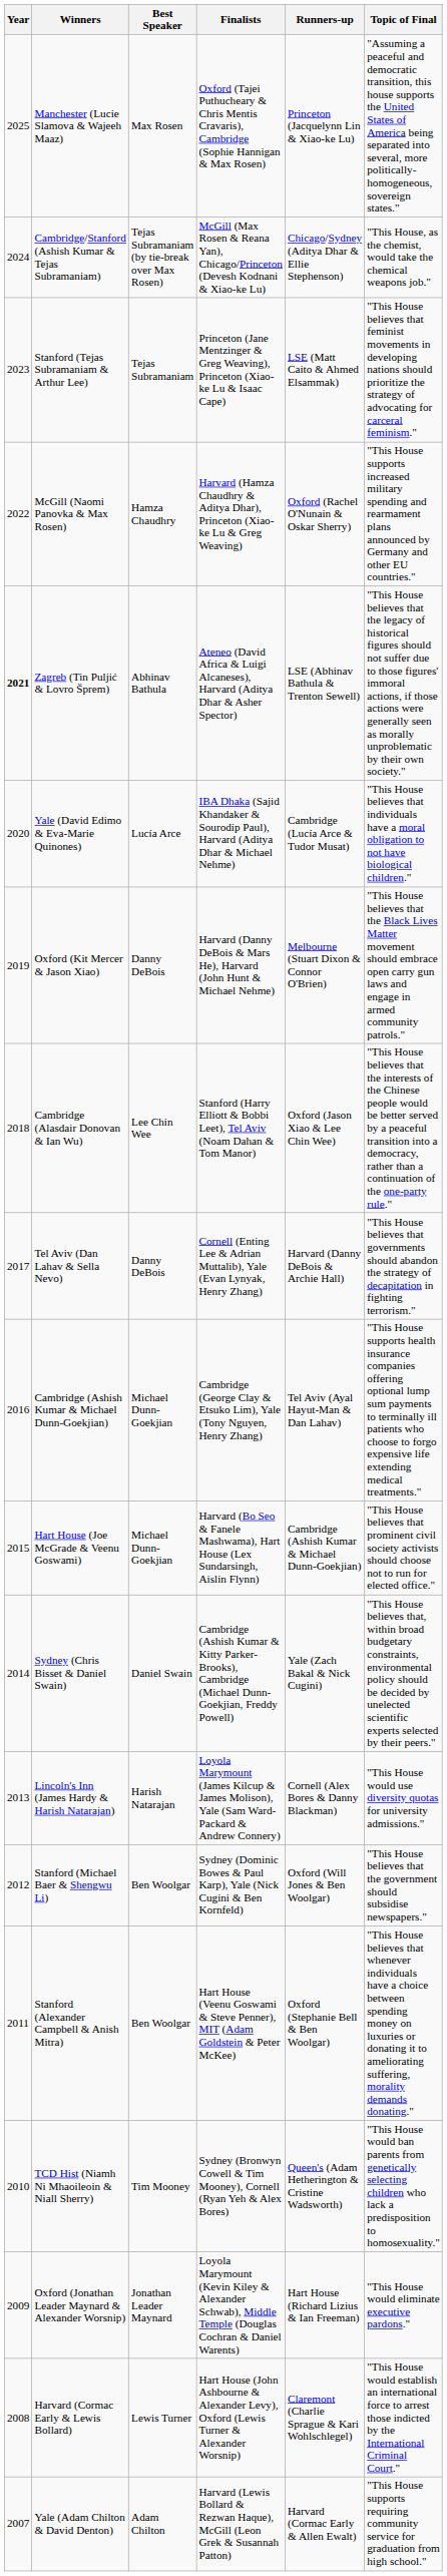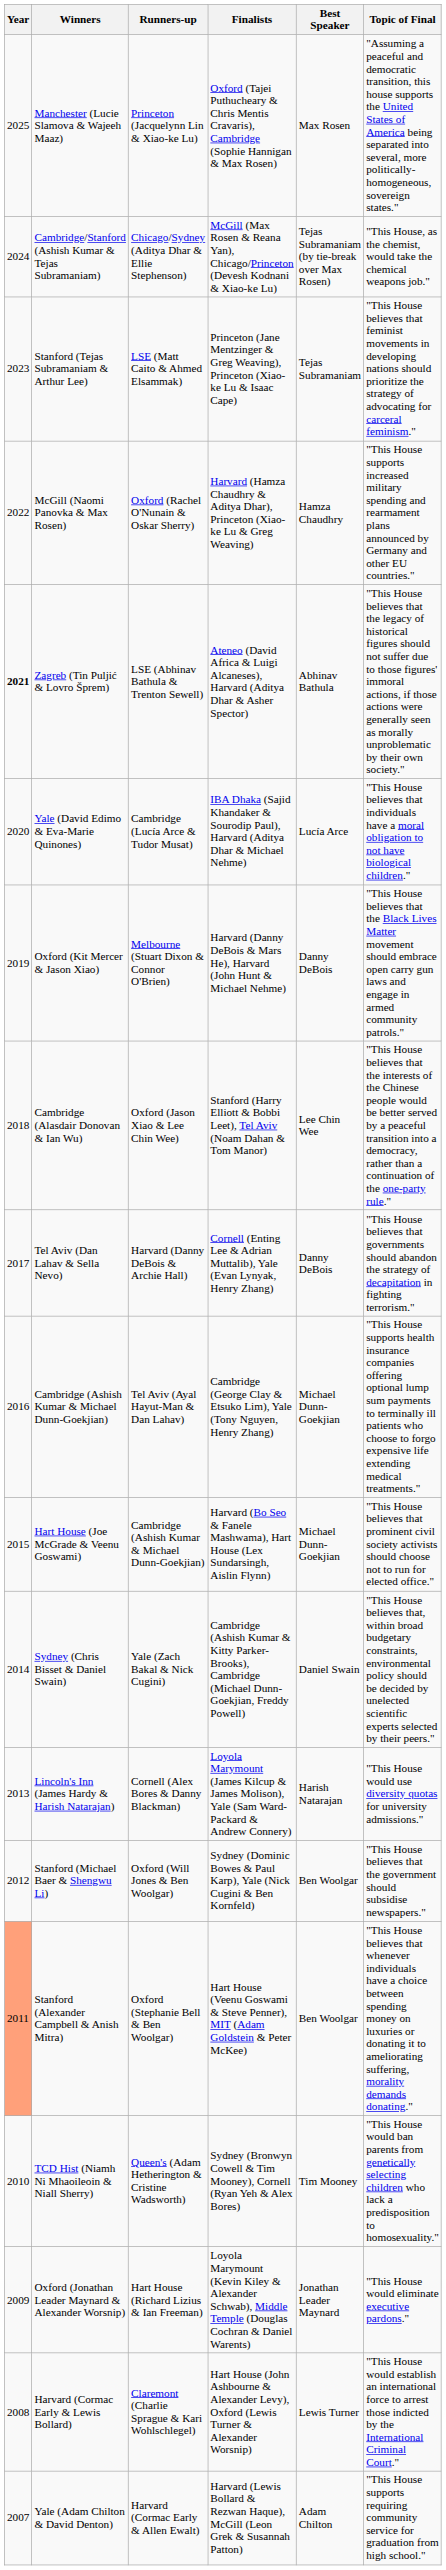 <table class="wikitable sortable">
 <tr>
 <th>Year</th>
 <th>Winners</th>
+<th>Runners-up</th>
+<th>Finalists</th>
 <th>Best Speaker</th>
-<th>Finalists</th>
-<th>Runners-up</th>
 <th>Topic of Final</th>
 </tr>
 <tr>
 <td>2025</td>
 <td><a href='#'>Manchester</a> (Lucie Slamova & Wajeeh Maaz)</td>
+<td><a href='#'>Princeton</a> (Jacquelynn Lin & Xiao-ke Lu)</td>
+<td><a href='#'>Oxford</a> (Tajei Puthucheary & Chris Mentis Cravaris), <a href='#'>Cambridge</a> (Sophie Hannigan & Max Rosen)</td>
 <td>Max Rosen</td>
-<td><a href='#'>Oxford</a> (Tajei Puthucheary & Chris Mentis Cravaris), <a href='#'>Cambridge</a> (Sophie Hannigan & Max Rosen)</td>
-<td><a href='#'>Princeton</a> (Jacquelynn Lin & Xiao-ke Lu)</td>
 <td>"Assuming a peaceful and democratic transition, this house supports the <a href='#'>United States of America</a> being separated into several, more politically-homogeneous, sovereign states."</td>
 </tr>
 <tr>
 <td>2024</td>
 <td><a href='#'>Cambridge</a>/<a href='#'>Stanford</a> (Ashish Kumar & Tejas Subramaniam)</td>
+<td><a href='#'>Chicago</a>/<a href='#'>Sydney</a> (Aditya Dhar & Ellie Stephenson)</td>
+<td><a href='#'>McGill</a> (Max Rosen & Reana Yan), Chicago/<a href='#'>Princeton</a> (Devesh Kodnani & Xiao-ke Lu)</td>
 <td>Tejas Subramaniam (by tie-break over Max Rosen)</td>
-<td><a href='#'>McGill</a> (Max Rosen & Reana Yan), Chicago/<a href='#'>Princeton</a> (Devesh Kodnani & Xiao-ke Lu)</td>
-<td><a href='#'>Chicago</a>/<a href='#'>Sydney</a> (Aditya Dhar & Ellie Stephenson)</td>
 <td>"This House, as the chemist, would take the chemical weapons job." </td>
 </tr>
 <tr>
 <td>2023</td>
 <td>Stanford (Tejas Subramaniam & Arthur Lee)</td>
+<td><a href='#'>LSE</a> (Matt Caito & Ahmed Elsammak)</td>
+<td>Princeton (Jane Mentzinger & Greg Weaving), Princeton (Xiao-ke Lu & Isaac Cape)</td>
 <td>Tejas Subramaniam</td>
-<td>Princeton (Jane Mentzinger & Greg Weaving), Princeton (Xiao-ke Lu & Isaac Cape)</td>
-<td><a href='#'>LSE</a> (Matt Caito & Ahmed Elsammak)</td>
 <td>"This House believes that feminist movements in developing nations should prioritize the strategy of advocating for <a href='#'>carceral feminism</a>."</td>
 </tr>
 <tr>
 <td>2022</td>
 <td>McGill (Naomi Panovka & Max Rosen)</td>
+<td><a href='#'>Oxford</a> (Rachel O'Nunain & Oskar Sherry)</td>
+<td><a href='#'>Harvard</a> (Hamza Chaudhry & Aditya Dhar), Princeton (Xiao-ke Lu & Greg Weaving)</td>
 <td>Hamza Chaudhry</td>
-<td><a href='#'>Harvard</a> (Hamza Chaudhry & Aditya Dhar), Princeton (Xiao-ke Lu & Greg Weaving)</td>
-<td><a href='#'>Oxford</a> (Rachel O'Nunain & Oskar Sherry)</td>
 <td>"This House supports increased military spending and rearmament plans announced by Germany and other EU countries."</td>
 </tr>
 <tr>
 <td><strong>2021</strong></td>
 <td><a href='#'>Zagreb</a> (Tin Puljić & Lovro Šprem)</td>
+<td>LSE (Abhinav Bathula & Trenton Sewell)</td>
+<td><a href='#'>Ateneo</a> (David Africa & Luigi Alcaneses), Harvard (Aditya Dhar & Asher Spector)</td>
 <td>Abhinav Bathula</td>
-<td><a href='#'>Ateneo</a> (David Africa & Luigi Alcaneses), Harvard (Aditya Dhar & Asher Spector)</td>
-<td>LSE (Abhinav Bathula & Trenton Sewell)</td>
 <td>"This House believes that the legacy of historical figures should not suffer due to those figures' immoral actions, if those actions were generally seen as morally unproblematic by their own society."</td>
 </tr>
 <tr>
 <td>2020</td>
 <td><a href='#'>Yale</a> (David Edimo & Eva-Marie Quinones)</td>
+<td>Cambridge (Lucía Arce & Tudor Musat)</td>
+<td><a href='#'>IBA Dhaka</a> (Sajid Khandaker & Sourodip Paul), Harvard (Aditya Dhar & Michael Nehme)</td>
 <td>Lucía Arce</td>
-<td><a href='#'>IBA Dhaka</a> (Sajid Khandaker & Sourodip Paul), Harvard (Aditya Dhar & Michael Nehme)</td>
-<td>Cambridge (Lucía Arce & Tudor Musat)</td>
 <td>"This House believes that individuals have a <a href='#'>moral obligation to not have biological children</a>."</td>
 </tr>
 <tr>
 <td>2019</td>
 <td>Oxford (Kit Mercer & Jason Xiao)</td>
+<td><a href='#'>Melbourne</a> (Stuart Dixon & Connor O'Brien)</td>
+<td>Harvard (Danny DeBois & Mars He), Harvard (John Hunt & Michael Nehme)</td>
 <td>Danny DeBois</td>
-<td>Harvard (Danny DeBois & Mars He), Harvard (John Hunt & Michael Nehme)</td>
-<td><a href='#'>Melbourne</a> (Stuart Dixon & Connor O'Brien)</td>
 <td>"This House believes that the <a href='#'>Black Lives Matter</a> movement should embrace open carry gun laws and engage in armed community patrols."</td>
 </tr>
 <tr>
 <td>2018</td>
 <td>Cambridge (Alasdair Donovan & Ian Wu)</td>
+<td>Oxford (Jason Xiao & Lee Chin Wee)</td>
+<td>Stanford (Harry Elliott & Bobbi Leet), <a href='#'>Tel Aviv</a> (Noam Dahan & Tom Manor)</td>
 <td>Lee Chin Wee</td>
-<td>Stanford (Harry Elliott & Bobbi Leet), <a href='#'>Tel Aviv</a> (Noam Dahan & Tom Manor)</td>
-<td>Oxford (Jason Xiao & Lee Chin Wee)</td>
 <td>"This House believes that the interests of the Chinese people would be better served by a peaceful transition into a democracy, rather than a continuation of the <a href='#'>one-party rule</a>."</td>
 </tr>
 <tr>
 <td>2017</td>
 <td>Tel Aviv (Dan Lahav & Sella Nevo)</td>
+<td>Harvard (Danny DeBois & Archie Hall)</td>
+<td><a href='#'>Cornell</a> (Enting Lee & Adrian Muttalib), Yale (Evan Lynyak, Henry Zhang)</td>
 <td>Danny DeBois</td>
-<td><a href='#'>Cornell</a> (Enting Lee & Adrian Muttalib), Yale (Evan Lynyak, Henry Zhang)</td>
-<td>Harvard (Danny DeBois & Archie Hall)</td>
 <td>"This House believes that governments should abandon the strategy of <a href='#'>decapitation</a> in fighting terrorism."</td>
 </tr>
 <tr>
 <td>2016</td>
 <td>Cambridge (Ashish Kumar & Michael Dunn-Goekjian)</td>
+<td>Tel Aviv (Ayal Hayut-Man & Dan Lahav)</td>
+<td>Cambridge (George Clay & Etsuko Lim), Yale (Tony Nguyen, Henry Zhang)</td>
 <td>Michael Dunn-Goekjian</td>
-<td>Cambridge (George Clay & Etsuko Lim), Yale (Tony Nguyen, Henry Zhang)</td>
-<td>Tel Aviv (Ayal Hayut-Man & Dan Lahav)</td>
 <td>"This House supports health insurance companies offering optional lump sum payments to terminally ill patients who choose to forgo expensive life extending medical treatments."</td>
 </tr>
 <tr>
 <td>2015</td>
 <td><a href='#'>Hart House</a> (Joe McGrade & Veenu Goswami)</td>
+<td>Cambridge (Ashish Kumar & Michael Dunn-Goekjian)</td>
+<td>Harvard (<a href='#'>Bo Seo</a> & Fanele Mashwama), Hart House (Lex Sundarsingh, Aislin Flynn)</td>
 <td>Michael Dunn-Goekjian</td>
-<td>Harvard (<a href='#'>Bo Seo</a> & Fanele Mashwama), Hart House (Lex Sundarsingh, Aislin Flynn)</td>
-<td>Cambridge (Ashish Kumar & Michael Dunn-Goekjian)</td>
 <td>"This House believes that prominent civil society activists should choose not to run for elected office."</td>
 </tr>
 <tr>
 <td>2014</td>
 <td><a href='#'>Sydney</a> (Chris Bisset & Daniel Swain)</td>
+<td>Yale (Zach Bakal & Nick Cugini)</td>
+<td>Cambridge (Ashish Kumar & Kitty Parker-Brooks), Cambridge (Michael Dunn-Goekjian, Freddy Powell)</td>
 <td>Daniel Swain</td>
-<td>Cambridge (Ashish Kumar & Kitty Parker-Brooks), Cambridge (Michael Dunn-Goekjian, Freddy Powell)</td>
-<td>Yale (Zach Bakal & Nick Cugini)</td>
 <td>"This House believes that, within broad budgetary constraints, environmental policy should be decided by unelected scientific experts selected by their peers."</td>
 </tr>
 <tr>
 <td>2013</td>
 <td><a href='#'>Lincoln's Inn</a> (James Hardy & <a href='#'>Harish Natarajan</a>)</td>
+<td>Cornell (Alex Bores & Danny Blackman)</td>
+<td><a href='#'>Loyola Marymount</a> (James Kilcup & James Molison), Yale (Sam Ward-Packard & Andrew Connery)</td>
 <td>Harish Natarajan</td>
-<td><a href='#'>Loyola Marymount</a> (James Kilcup & James Molison), Yale (Sam Ward-Packard & Andrew Connery)</td>
-<td>Cornell (Alex Bores & Danny Blackman)</td>
 <td>"This House would use <a href='#'>diversity quotas</a> for university admissions."</td>
 </tr>
 <tr>
 <td>2012</td>
 <td>Stanford (Michael Baer & <a href='#'>Shengwu Li</a>)</td>
+<td>Oxford (Will Jones & Ben Woolgar)</td>
+<td>Sydney (Dominic Bowes & Paul Karp), Yale (Nick Cugini & Ben Kornfeld)</td>
 <td>Ben Woolgar</td>
-<td>Sydney (Dominic Bowes & Paul Karp), Yale (Nick Cugini & Ben Kornfeld)</td>
-<td>Oxford (Will Jones & Ben Woolgar)</td>
 <td>"This House believes that the government should subsidise newspapers."</td>
 </tr>
 <tr>
-<td>2011</td>
+<td style="background: lightsalmon;">2011</td>
 <td>Stanford (Alexander Campbell & Anish Mitra)</td>
+<td>Oxford (Stephanie Bell & Ben Woolgar)</td>
+<td>Hart House (Veenu Goswami & Steve Penner), <a href='#'>MIT</a> (<a href='#'>Adam Goldstein</a> & Peter McKee)</td>
 <td>Ben Woolgar</td>
-<td>Hart House (Veenu Goswami & Steve Penner), <a href='#'>MIT</a> (<a href='#'>Adam Goldstein</a> & Peter McKee)</td>
-<td>Oxford (Stephanie Bell & Ben Woolgar)</td>
 <td>"This House believes that whenever individuals have a choice between spending money on luxuries or donating it to ameliorating suffering, <a href='#'>morality demands donating</a>."</td>
 </tr>
 <tr>
 <td>2010</td>
 <td><a href='#'>TCD Hist</a> (Niamh Ni Mhaoileoin & Niall Sherry)</td>
+<td><a href='#'>Queen's</a> (Adam Hetherington & Cristine Wadsworth)</td>
+<td>Sydney (Bronwyn Cowell & Tim Mooney), Cornell (Ryan Yeh & Alex Bores)</td>
 <td>Tim Mooney</td>
-<td>Sydney (Bronwyn Cowell & Tim Mooney), Cornell (Ryan Yeh & Alex Bores)</td>
-<td><a href='#'>Queen's</a> (Adam Hetherington & Cristine Wadsworth)</td>
 <td>"This House would ban parents from <a href='#'>genetically selecting children</a> who lack a predisposition to homosexuality."</td>
 </tr>
 <tr>
 <td>2009</td>
 <td>Oxford (Jonathan Leader Maynard & Alexander Worsnip)</td>
+<td>Hart House (Richard Lizius & Ian Freeman)</td>
+<td>Loyola Marymount (Kevin Kiley & Alexander Schwab), <a href='#'>Middle Temple</a> (Douglas Cochran & Daniel Warents)</td>
 <td>Jonathan Leader Maynard</td>
-<td>Loyola Marymount (Kevin Kiley & Alexander Schwab), <a href='#'>Middle Temple</a> (Douglas Cochran & Daniel Warents)</td>
-<td>Hart House (Richard Lizius & Ian Freeman)</td>
 <td>"This House would eliminate <a href='#'>executive pardons</a>."</td>
 </tr>
 <tr>
 <td>2008</td>
 <td>Harvard (Cormac Early & Lewis Bollard)</td>
+<td><a href='#'>Claremont</a> (Charlie Sprague & Kari Wohlschlegel)</td>
+<td>Hart House (John Ashbourne & Alexander Levy), Oxford (Lewis Turner & Alexander Worsnip)</td>
 <td>Lewis Turner</td>
-<td>Hart House (John Ashbourne & Alexander Levy), Oxford (Lewis Turner & Alexander Worsnip)</td>
-<td><a href='#'>Claremont</a> (Charlie Sprague & Kari Wohlschlegel)</td>
 <td>"This House would establish an international force to arrest those indicted by the <a href='#'>International Criminal Court</a>."</td>
 </tr>
 <tr>
 <td>2007</td>
 <td>Yale (Adam Chilton & David Denton)</td>
+<td>Harvard (Cormac Early & Allen Ewalt)</td>
+<td>Harvard (Lewis Bollard & Rezwan Haque), McGill (Leon Grek & Susannah Patton)</td>
 <td>Adam Chilton</td>
-<td>Harvard (Lewis Bollard & Rezwan Haque), McGill (Leon Grek & Susannah Patton)</td>
-<td>Harvard (Cormac Early & Allen Ewalt)</td>
 <td>"This House supports requiring community service for graduation from high school."</td>
 </tr>
 </table>
